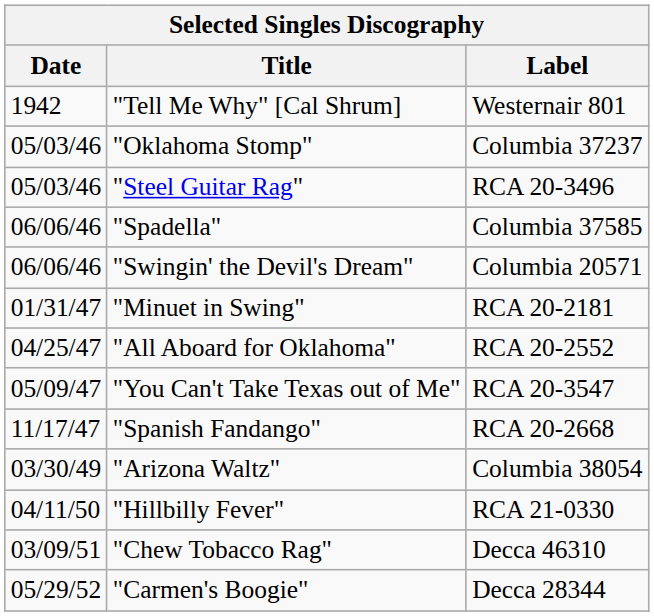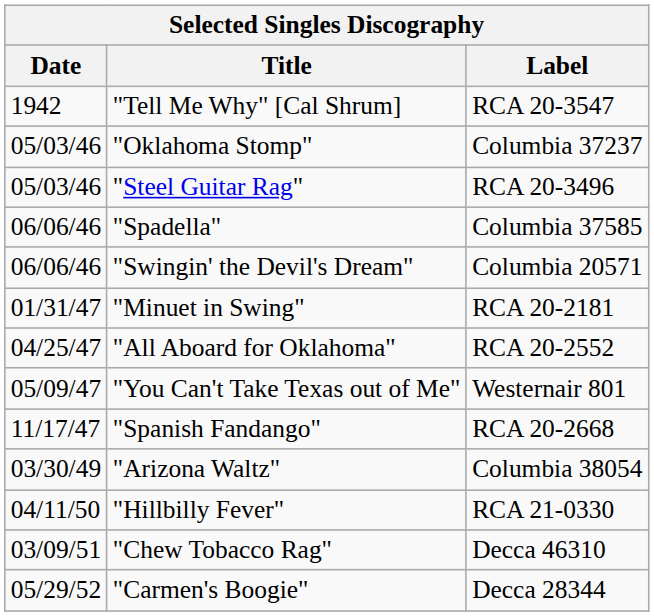 <table class="wikitable" style="float:left">
 <tr>
 <th colspan="4">Selected Singles Discography</th>
 </tr>
 <tr>
 <th>Date</th>
 <th>Title</th>
 <th>Label</th>
 </tr>
 <tr>
 <td>1942</td>
 <td>"Tell Me Why" [Cal Shrum]</td>
-<td>Westernair 801</td>
+<td>RCA 20-3547</td>
 </tr>
 <tr>
 <td>05/03/46</td>
 <td>"Oklahoma Stomp"</td>
 <td>Columbia 37237</td>
 </tr>
 <tr>
 <td>05/03/46</td>
 <td>"<a href='#'>Steel Guitar Rag</a>"</td>
 <td>RCA 20-3496</td>
 </tr>
 <tr>
 <td>06/06/46</td>
 <td>"Spadella"</td>
 <td>Columbia 37585</td>
 </tr>
 <tr>
 <td>06/06/46</td>
 <td>"Swingin' the Devil's Dream"</td>
 <td>Columbia 20571</td>
 </tr>
 <tr>
 <td>01/31/47</td>
 <td>"Minuet in Swing"</td>
 <td>RCA 20-2181</td>
 </tr>
 <tr>
 <td>04/25/47</td>
 <td>"All Aboard for Oklahoma"</td>
 <td>RCA 20-2552</td>
 </tr>
 <tr>
 <td>05/09/47</td>
 <td>"You Can't Take Texas out of Me"</td>
-<td>RCA 20-3547</td>
+<td>Westernair 801</td>
 </tr>
 <tr>
 <td>11/17/47</td>
 <td>"Spanish Fandango"</td>
 <td>RCA 20-2668</td>
 </tr>
 <tr>
 <td>03/30/49</td>
 <td>"Arizona Waltz"</td>
 <td>Columbia 38054</td>
 </tr>
 <tr>
 <td>04/11/50</td>
 <td>"Hillbilly Fever"</td>
 <td>RCA 21-0330</td>
 </tr>
 <tr>
 <td>03/09/51</td>
 <td>"Chew Tobacco Rag"</td>
 <td>Decca 46310</td>
 </tr>
 <tr>
 <td>05/29/52</td>
 <td>"Carmen's Boogie"</td>
 <td>Decca 28344</td>
 </tr>
 </table>
